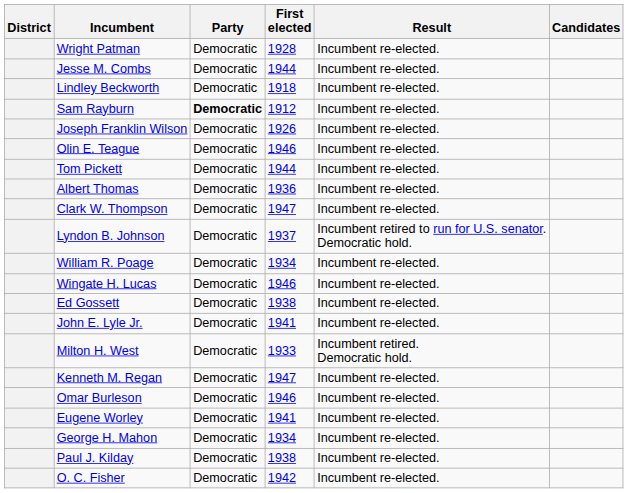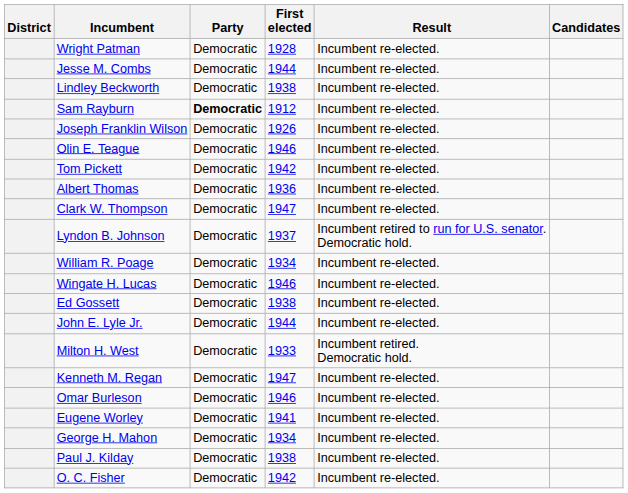 <table class=wikitable>
 <tr valign=bottom>
 <th>District</th>
 <th>Incumbent</th>
 <th>Party</th>
 <th>First<br>elected</th>
 <th>Result</th>
 <th>Candidates</th>
 </tr>
 <tr>
 <th></th>
 <td><a href='#'>Wright Patman</a></td>
 <td>Democratic</td>
 <td><a href='#'>1928</a></td>
 <td>Incumbent re-elected.</td>
 <td nowrap></td>
 </tr>
 <tr>
 <th></th>
 <td><a href='#'>Jesse M. Combs</a></td>
 <td>Democratic</td>
 <td><a href='#'>1944</a></td>
 <td>Incumbent re-elected.</td>
 <td nowrap></td>
 </tr>
 <tr>
 <th></th>
 <td><a href='#'>Lindley Beckworth</a></td>
 <td>Democratic</td>
-<td><a href='#'>1918</a></td>
+<td><a href='#'>1938</a></td>
 <td>Incumbent re-elected.</td>
 <td nowrap></td>
 </tr>
 <tr>
 <th></th>
 <td><a href='#'>Sam Rayburn</a></td>
 <td><strong>Democratic</strong></td>
 <td><a href='#'>1912</a></td>
 <td>Incumbent re-elected.</td>
 <td nowrap></td>
 </tr>
 <tr>
 <th></th>
 <td><a href='#'>Joseph Franklin Wilson</a></td>
 <td>Democratic</td>
 <td><a href='#'>1926</a></td>
 <td>Incumbent re-elected.</td>
 <td nowrap></td>
 </tr>
 <tr>
 <th></th>
 <td><a href='#'>Olin E. Teague</a></td>
 <td>Democratic</td>
 <td><a href='#'>1946</a></td>
 <td>Incumbent re-elected.</td>
 <td nowrap></td>
 </tr>
 <tr>
 <th></th>
 <td><a href='#'>Tom Pickett</a></td>
 <td>Democratic</td>
-<td><a href='#'>1944</a></td>
+<td><a href='#'>1942</a></td>
 <td>Incumbent re-elected.</td>
 <td nowrap></td>
 </tr>
 <tr>
 <th></th>
 <td><a href='#'>Albert Thomas</a></td>
 <td>Democratic</td>
 <td><a href='#'>1936</a></td>
 <td>Incumbent re-elected.</td>
 <td nowrap></td>
 </tr>
 <tr>
 <th></th>
 <td><a href='#'>Clark W. Thompson</a></td>
 <td>Democratic</td>
 <td><a href='#'>1947</a></td>
 <td>Incumbent re-elected.</td>
 <td nowrap></td>
 </tr>
 <tr>
 <th></th>
 <td><a href='#'>Lyndon B. Johnson</a></td>
 <td>Democratic</td>
 <td><a href='#'>1937</a></td>
 <td>Incumbent retired to <a href='#'>run for U.S. senator</a>.<br>Democratic hold.</td>
 <td nowrap></td>
 </tr>
 <tr>
 <th></th>
 <td><a href='#'>William R. Poage</a></td>
 <td>Democratic</td>
 <td><a href='#'>1934</a></td>
 <td>Incumbent re-elected.</td>
 <td nowrap></td>
 </tr>
 <tr>
 <th></th>
 <td><a href='#'>Wingate H. Lucas</a></td>
 <td>Democratic</td>
 <td><a href='#'>1946</a></td>
 <td>Incumbent re-elected.</td>
 <td nowrap></td>
 </tr>
 <tr>
 <th></th>
 <td><a href='#'>Ed Gossett</a></td>
 <td>Democratic</td>
 <td><a href='#'>1938</a></td>
 <td>Incumbent re-elected.</td>
 <td nowrap></td>
 </tr>
 <tr>
 <th></th>
 <td><a href='#'>John E. Lyle Jr.</a></td>
 <td>Democratic</td>
-<td><a href='#'>1941</a></td>
+<td><a href='#'>1944</a></td>
 <td>Incumbent re-elected.</td>
 <td nowrap></td>
 </tr>
 <tr>
 <th></th>
 <td><a href='#'>Milton H. West</a></td>
 <td>Democratic</td>
 <td><a href='#'>1933</a></td>
 <td>Incumbent retired.<br>Democratic hold.</td>
 <td nowrap></td>
 </tr>
 <tr>
 <th></th>
 <td><a href='#'>Kenneth M. Regan</a></td>
 <td>Democratic</td>
 <td><a href='#'>1947</a></td>
 <td>Incumbent re-elected.</td>
 <td nowrap></td>
 </tr>
 <tr>
 <th></th>
 <td><a href='#'>Omar Burleson</a></td>
 <td>Democratic</td>
 <td><a href='#'>1946</a></td>
 <td>Incumbent re-elected.</td>
 <td nowrap></td>
 </tr>
 <tr>
 <th></th>
 <td><a href='#'>Eugene Worley</a></td>
 <td>Democratic</td>
 <td><a href='#'>1941</a></td>
 <td>Incumbent re-elected.</td>
 <td nowrap></td>
 </tr>
 <tr>
 <th></th>
 <td><a href='#'>George H. Mahon</a></td>
 <td>Democratic</td>
 <td><a href='#'>1934</a></td>
 <td>Incumbent re-elected.</td>
 <td nowrap></td>
 </tr>
 <tr>
 <th></th>
 <td><a href='#'>Paul J. Kilday</a></td>
 <td>Democratic</td>
 <td><a href='#'>1938</a></td>
 <td>Incumbent re-elected.</td>
 <td nowrap></td>
 </tr>
 <tr>
 <th></th>
 <td><a href='#'>O. C. Fisher</a></td>
 <td>Democratic</td>
 <td><a href='#'>1942</a></td>
 <td>Incumbent re-elected.</td>
 <td nowrap></td>
 </tr>
 </table>
